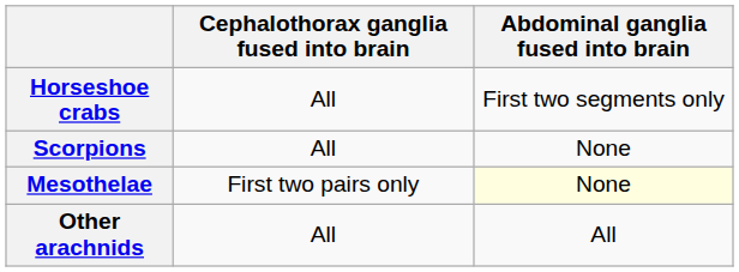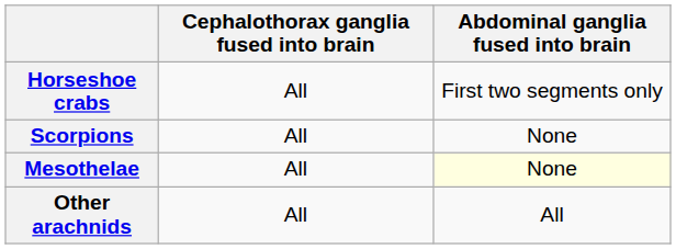 <table align="right" class="wikitable" width="40%" style="margin-left:2px">
 <tr>
 <th> </th>
 <th>Cephalothorax ganglia fused into brain</th>
 <th>Abdominal ganglia fused into brain</th>
 </tr>
 <tr align="center">
 <th><a href='#'>Horseshoe crabs</a></th>
 <td>All</td>
 <td>First two segments only</td>
 </tr>
 <tr align="center">
 <th><a href='#'>Scorpions</a></th>
 <td>All</td>
 <td>None</td>
 </tr>
 <tr align="center">
 <th><a href='#'>Mesothelae</a></th>
-<td>First two pairs only</td>
+<td>All</td>
 <td style="background: lightyellow;">None</td>
 </tr>
 <tr align="center">
 <th>Other <a href='#'>arachnids</a></th>
 <td>All</td>
 <td>All</td>
 </tr>
 </table>
